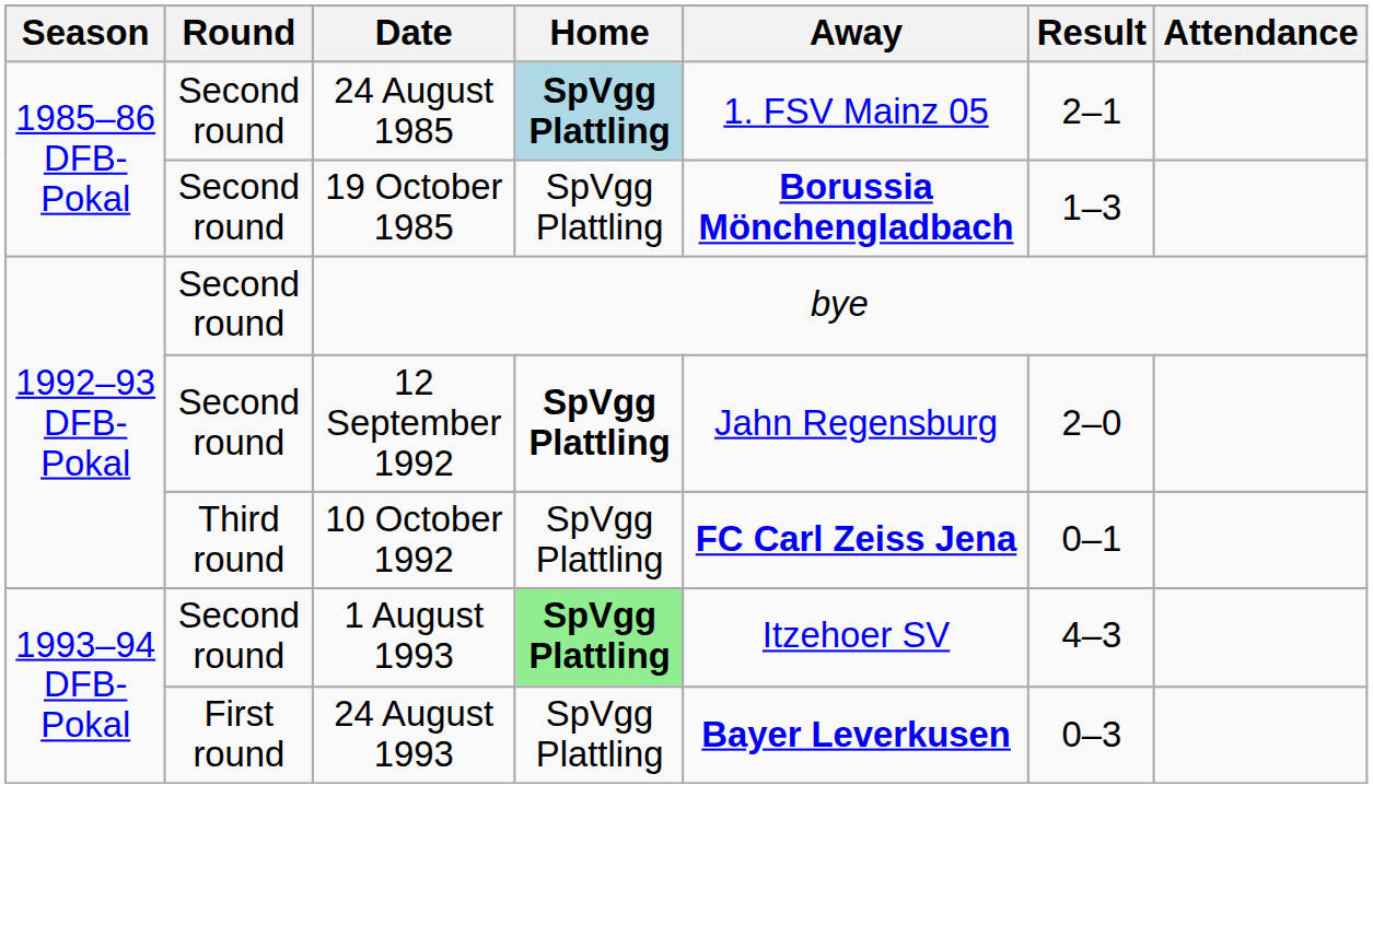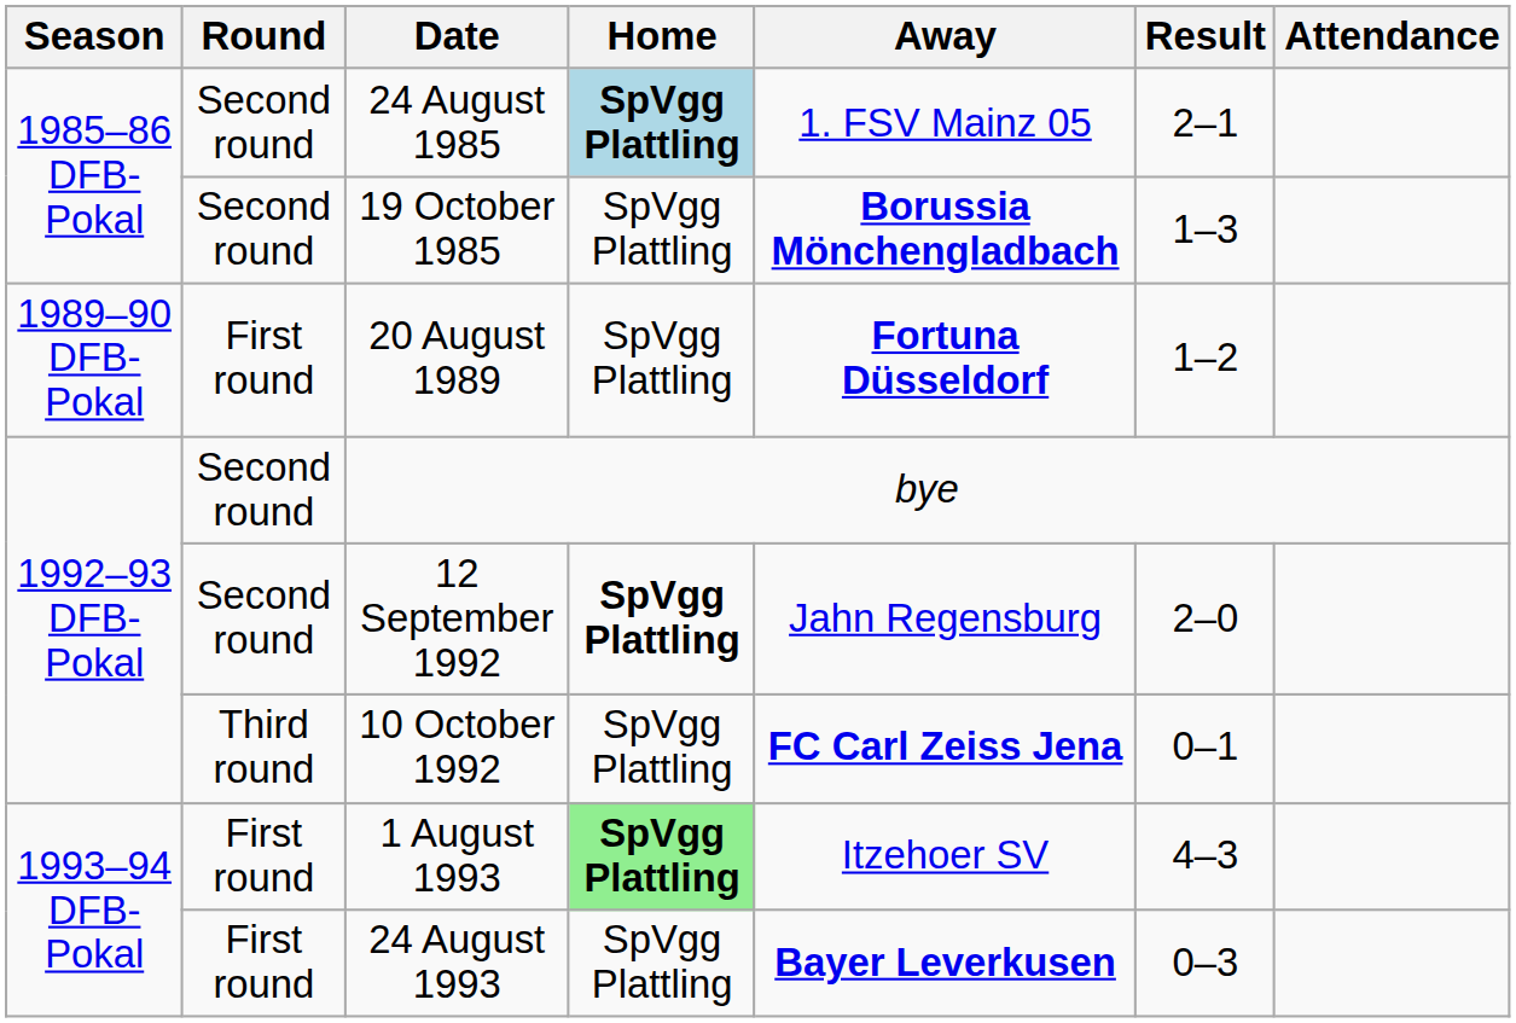 <table class="wikitable">
 <tr>
 <th>Season</th>
 <th>Round</th>
 <th>Date</th>
 <th>Home</th>
 <th>Away</th>
 <th>Result</th>
 <th>Attendance</th>
 </tr>
 <tr align="center">
 <td rowspan=2><a href='#'>1985–86 DFB-Pokal</a></td>
 <td>Second round</td>
 <td>24 August 1985</td>
 <td style="background: lightblue;"><strong>SpVgg Plattling</strong></td>
 <td><a href='#'>1. FSV Mainz 05</a></td>
 <td>2–1</td>
 <td></td>
 </tr>
 <tr align="center">
 <td>Second round</td>
 <td>19 October 1985</td>
 <td>SpVgg Plattling</td>
 <td><strong><a href='#'>Borussia Mönchengladbach</a></strong></td>
 <td>1–3</td>
 <td></td>
 </tr>
 <tr align="center">
+<td><a href='#'>1989–90 DFB-Pokal</a></td>
+<td>First round</td>
+<td>20 August 1989</td>
+<td>SpVgg Plattling</td>
+<td><strong><a href='#'>Fortuna Düsseldorf</a></strong></td>
+<td>1–2</td>
+<td></td>
+</tr>
+<tr align="center">
 <td rowspan=3><a href='#'>1992–93 DFB-Pokal</a></td>
 <td>Second round</td>
 <td colspan=5><em>bye</em></td>
 </tr>
 <tr align="center">
 <td>Second round</td>
 <td>12 September 1992</td>
 <td><strong>SpVgg Plattling</strong></td>
 <td><a href='#'>Jahn Regensburg</a></td>
 <td>2–0</td>
 <td></td>
 </tr>
 <tr align="center">
 <td>Third round</td>
 <td>10 October 1992</td>
 <td>SpVgg Plattling</td>
 <td><strong><a href='#'>FC Carl Zeiss Jena</a></strong></td>
 <td>0–1</td>
 <td></td>
 </tr>
 <tr align="center">
 <td rowspan=2><a href='#'>1993–94 DFB-Pokal</a></td>
-<td>Second round</td>
+<td>First round</td>
 <td>1 August 1993</td>
 <td style="background: lightgreen;"><strong>SpVgg Plattling</strong></td>
 <td><a href='#'>Itzehoer SV</a></td>
 <td>4–3</td>
 <td></td>
 </tr>
 <tr align="center">
 <td>First round</td>
 <td>24 August 1993</td>
 <td>SpVgg Plattling</td>
 <td><strong><a href='#'>Bayer Leverkusen</a></strong></td>
 <td>0–3</td>
 <td></td>
 </tr>
 </table>
